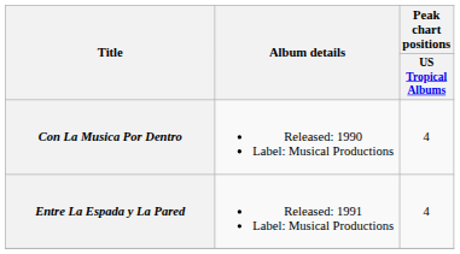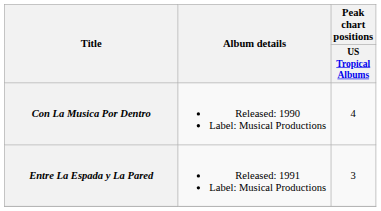 <table class="wikitable plainrowheaders" style="text-align:center;">
 <tr>
 <th scope="col" rowspan="2" style="width:16em;">Title</th>
 <th scope="col" rowspan="2" style="width:14em;">Album details</th>
 <th scope="col" colspan="1">Peak chart positions</th>
 </tr>
 <tr>
 <th scope="col" style="width:2.2em;font-size:90%;">US <a href='#'>Tropical Albums</a><br></th>
 </tr>
 <tr>
 <th scope="row" align="center"><em>Con La Musica Por Dentro</em></th>
 <td><br><ul><li>Released: 1990</li><li>Label: Musical Productions</li></ul></td>
 <td>4</td>
 </tr>
 <tr>
 <th scope="row" align="center"><em>Entre La Espada y La Pared</em></th>
 <td><br><ul><li>Released: 1991</li><li>Label: Musical Productions</li></ul></td>
-<td>4</td>
+<td>3</td>
 </tr>
 <tr>
 </tr>
 </table>
